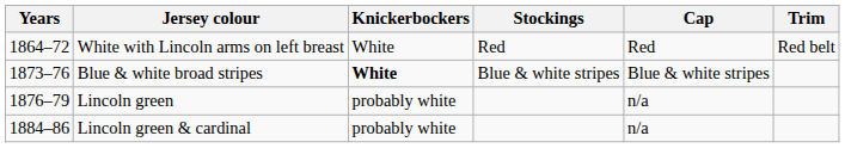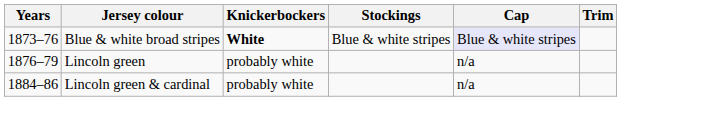 <table class="wikitable">
 <tr>
 <th>Years</th>
 <th>Jersey colour</th>
 <th>Knickerbockers</th>
 <th>Stockings</th>
 <th>Cap</th>
 <th>Trim</th>
 </tr>
 <tr>
-<td>1864–72</td>
-<td>White with Lincoln arms on left breast</td>
-<td>White</td>
-<td>Red</td>
-<td>Red</td>
-<td>Red belt</td>
-</tr>
-<tr>
 <td>1873–76</td>
 <td>Blue & white broad stripes</td>
 <td><strong>White</strong></td>
 <td>Blue & white stripes</td>
-<td>Blue & white stripes</td>
+<td style="background: lavender;">Blue & white stripes</td>
 </tr>
 <tr>
 <td>1876–79</td>
 <td>Lincoln green</td>
 <td>probably white</td>
 <td></td>
 <td>n/a</td>
 <td></td>
 </tr>
 <tr>
 <td>1884–86</td>
 <td>Lincoln green & cardinal</td>
 <td>probably white</td>
 <td></td>
 <td>n/a</td>
 <td></td>
 </tr>
 </table>
